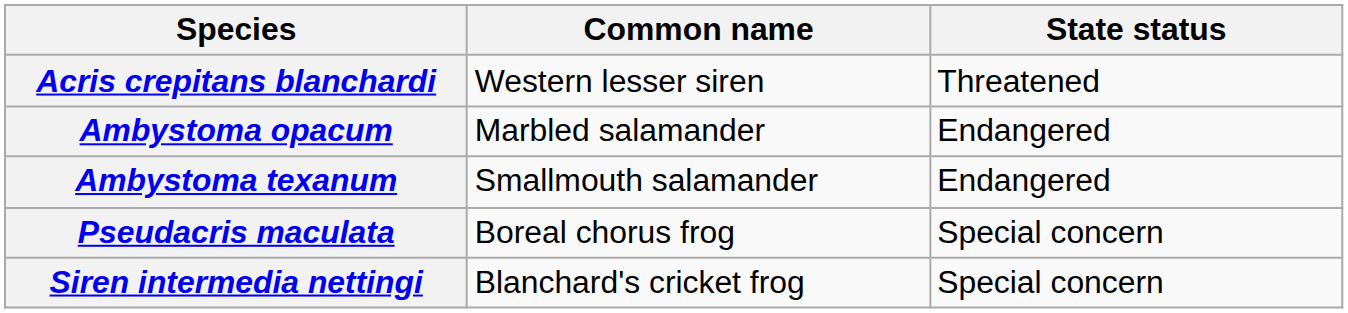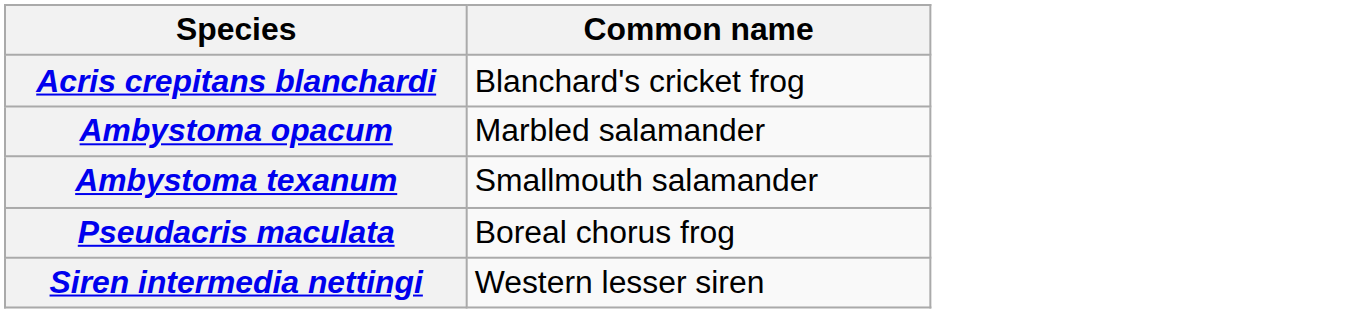 <table class="wikitable sortable plainrowheaders">
 <tr>
 <th scope="col" style="width:225px;">Species</th>
 <th scope="col" style="width:225px;">Common name</th>
-<th scope="col" style="width:200px;">State status</th>
 </tr>
 <tr>
 <th scope="row"><em><a href='#'>Acris crepitans blanchardi</a></em></th>
-<td>Western lesser siren</td>
-<td>Threatened</td>
+<td>Blanchard's cricket frog</td>
 </tr>
 <tr>
 <th scope="row"><em><a href='#'>Ambystoma opacum</a></em></th>
 <td>Marbled salamander</td>
-<td>Endangered</td>
 </tr>
 <tr>
 <th scope="row"><em><a href='#'>Ambystoma texanum</a></em></th>
 <td>Smallmouth salamander</td>
-<td>Endangered</td>
 </tr>
 <tr>
 <th scope="row"><em><a href='#'>Pseudacris maculata</a></em></th>
 <td>Boreal chorus frog</td>
-<td>Special concern</td>
 </tr>
 <tr>
 <th scope="row"><em><a href='#'>Siren intermedia nettingi</a></em></th>
-<td>Blanchard's cricket frog</td>
-<td>Special concern</td>
+<td>Western lesser siren</td>
 </tr>
 </table>
